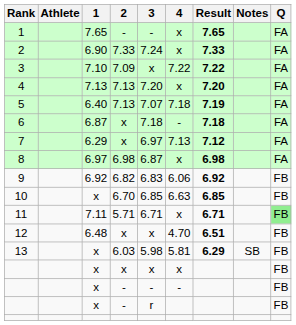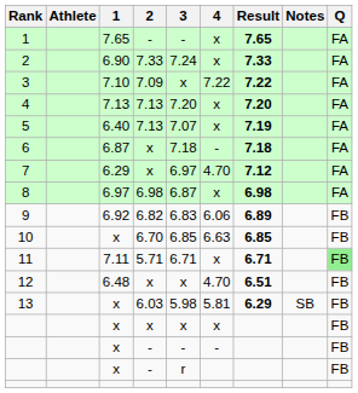 <table class="wikitable sortable" style="text-align:center">
 <tr>
 <th>Rank</th>
 <th>Athlete</th>
 <th>1</th>
 <th>2</th>
 <th>3</th>
 <th>4</th>
 <th>Result</th>
 <th>Notes</th>
 <th>Q</th>
 </tr>
 <tr bgcolor=ccffcc>
 <td>1</td>
 <td align=left></td>
 <td>7.65</td>
 <td>-</td>
 <td>-</td>
 <td>x</td>
 <td><strong>7.65</strong></td>
 <td></td>
 <td>FA</td>
 </tr>
 <tr bgcolor=ccffcc>
 <td>2</td>
 <td align=left></td>
 <td>6.90</td>
 <td>7.33</td>
 <td>7.24</td>
 <td>x</td>
 <td><strong>7.33</strong></td>
 <td></td>
 <td>FA</td>
 </tr>
 <tr bgcolor=ccffcc>
 <td>3</td>
 <td align=left></td>
 <td>7.10</td>
 <td>7.09</td>
 <td>x</td>
 <td>7.22</td>
 <td><strong>7.22</strong></td>
 <td></td>
 <td>FA</td>
 </tr>
 <tr bgcolor=ccffcc>
 <td>4</td>
 <td align=left></td>
 <td>7.13</td>
 <td>7.13</td>
 <td>7.20</td>
 <td>x</td>
 <td><strong>7.20</strong></td>
 <td></td>
 <td>FA</td>
 </tr>
 <tr bgcolor=ccffcc>
 <td>5</td>
 <td align=left></td>
 <td>6.40</td>
 <td>7.13</td>
 <td>7.07</td>
-<td>7.18</td>
+<td>x</td>
 <td><strong>7.19</strong></td>
 <td></td>
 <td>FA</td>
 </tr>
 <tr bgcolor=ccffcc>
 <td>6</td>
 <td align=left></td>
 <td>6.87</td>
 <td>x</td>
 <td>7.18</td>
 <td>-</td>
 <td><strong>7.18</strong></td>
 <td></td>
 <td>FA</td>
 </tr>
 <tr bgcolor=ccffcc>
 <td>7</td>
 <td align=left></td>
 <td>6.29</td>
 <td>x</td>
 <td>6.97</td>
-<td>7.13</td>
+<td>4.70</td>
 <td><strong>7.12</strong></td>
 <td></td>
 <td>FA</td>
 </tr>
 <tr bgcolor=ccffcc>
 <td>8</td>
 <td align=left></td>
 <td>6.97</td>
 <td>6.98</td>
 <td>6.87</td>
 <td>x</td>
 <td><strong>6.98</strong></td>
 <td></td>
 <td>FA</td>
 </tr>
 <tr>
 <td>9</td>
 <td align=left></td>
 <td>6.92</td>
 <td>6.82</td>
 <td>6.83</td>
 <td>6.06</td>
-<td><strong>6.92</strong></td>
+<td><strong>6.89</strong></td>
 <td></td>
 <td>FB</td>
 </tr>
 <tr>
 <td>10</td>
 <td align=left></td>
 <td>x</td>
 <td>6.70</td>
 <td>6.85</td>
 <td>6.63</td>
 <td><strong>6.85</strong></td>
 <td></td>
 <td>FB</td>
 </tr>
 <tr>
 <td>11</td>
 <td align=left></td>
 <td>7.11</td>
 <td>5.71</td>
 <td>6.71</td>
 <td>x</td>
 <td><strong>6.71</strong></td>
 <td></td>
 <td style="background: lightgreen;">FB</td>
 </tr>
 <tr>
 <td>12</td>
 <td align=left></td>
 <td>6.48</td>
 <td>x</td>
 <td>x</td>
 <td>4.70</td>
 <td><strong>6.51</strong></td>
 <td></td>
 <td>FB</td>
 </tr>
 <tr>
 <td>13</td>
 <td align=left></td>
 <td>x</td>
 <td>6.03</td>
 <td>5.98</td>
 <td>5.81</td>
 <td><strong>6.29</strong></td>
 <td>SB</td>
 <td>FB</td>
 </tr>
 <tr>
 <td></td>
 <td align=left></td>
 <td>x</td>
 <td>x</td>
 <td>x</td>
 <td>x</td>
 <td></td>
 <td></td>
 <td>FB</td>
 </tr>
 <tr>
 <td></td>
 <td align=left></td>
 <td>x</td>
 <td>-</td>
 <td>-</td>
 <td>-</td>
 <td></td>
 <td></td>
 <td>FB</td>
 </tr>
 <tr>
 <td></td>
 <td align=left></td>
 <td>x</td>
 <td>-</td>
 <td>r</td>
 <td></td>
 <td></td>
 <td></td>
 <td>FB</td>
 </tr>
 <tr>
 <td></td>
 <td align=left></td>
 <td></td>
 <td></td>
 <td></td>
 <td></td>
 <td></td>
 <td></td>
 <td></td>
 </tr>
 </table>
